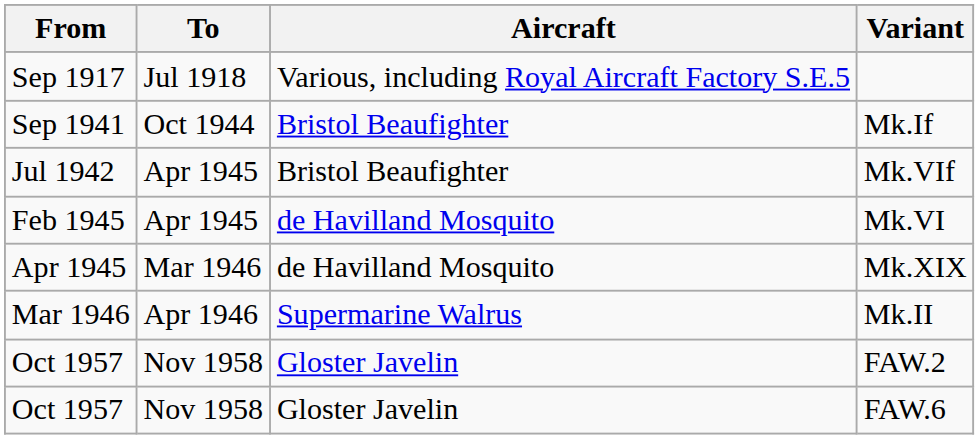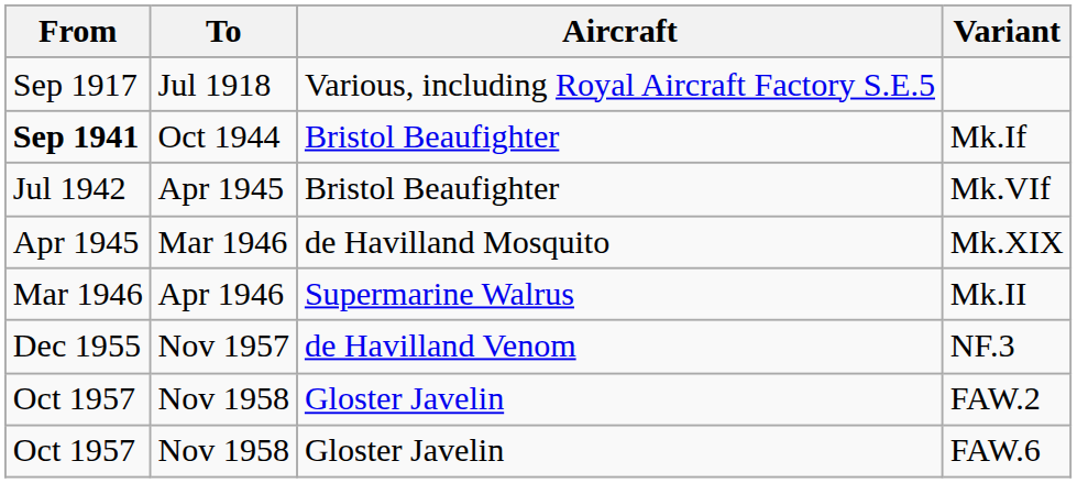 <table class="wikitable">
 <tr>
 <th>From</th>
 <th>To</th>
 <th>Aircraft</th>
 <th>Variant</th>
 </tr>
 <tr>
 <td>Sep 1917</td>
 <td>Jul 1918</td>
 <td>Various, including <a href='#'>Royal Aircraft Factory S.E.5</a></td>
 <td></td>
 </tr>
 <tr>
-<td>Sep 1941</td>
+<td><strong>Sep 1941</strong></td>
 <td>Oct 1944</td>
 <td><a href='#'>Bristol Beaufighter</a></td>
 <td>Mk.If</td>
 </tr>
 <tr>
 <td>Jul 1942</td>
 <td>Apr 1945</td>
 <td>Bristol Beaufighter</td>
 <td>Mk.VIf</td>
-</tr>
-<tr>
-<td>Feb 1945</td>
-<td>Apr 1945</td>
-<td><a href='#'>de Havilland Mosquito</a></td>
-<td>Mk.VI</td>
 </tr>
 <tr>
 <td>Apr 1945</td>
 <td>Mar 1946</td>
 <td>de Havilland Mosquito</td>
 <td>Mk.XIX</td>
 </tr>
 <tr>
 <td>Mar 1946</td>
 <td>Apr 1946</td>
 <td><a href='#'>Supermarine Walrus</a></td>
 <td>Mk.II</td>
 </tr>
 <tr>
+<td>Dec 1955</td>
+<td>Nov 1957</td>
+<td><a href='#'>de Havilland Venom</a></td>
+<td>NF.3</td>
+</tr>
+<tr>
 <td>Oct 1957</td>
 <td>Nov 1958</td>
 <td><a href='#'>Gloster Javelin</a></td>
 <td>FAW.2</td>
 </tr>
 <tr>
 <td>Oct 1957</td>
 <td>Nov 1958</td>
 <td>Gloster Javelin</td>
 <td>FAW.6</td>
 </tr>
 </table>
